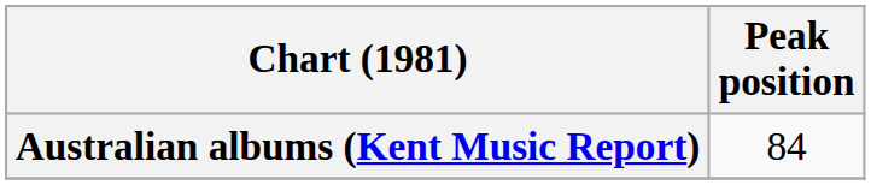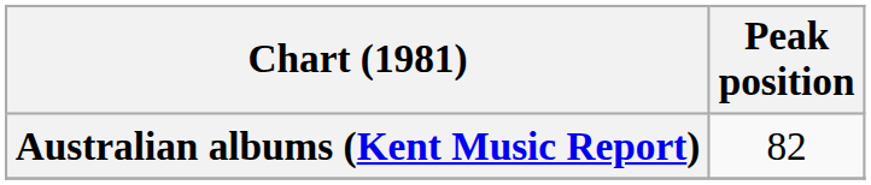 <table class="wikitable sortable plainrowheaders">
 <tr>
 <th>Chart (1981)</th>
 <th>Peak<br>position</th>
 </tr>
 <tr>
 <th scope="row">Australian albums (<a href='#'>Kent Music Report</a>)</th>
-<td align="center">84</td>
+<td align="center">82</td>
 </tr>
 <tr>
 </tr>
 <tr>
 </tr>
 </table>
